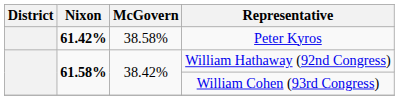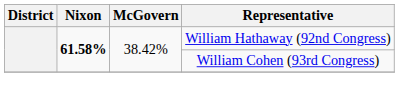 <table class=wikitable>
 <tr>
 <th>District</th>
 <th>Nixon</th>
 <th>McGovern</th>
 <th>Representative</th>
-</tr>
-<tr align=center>
-<th></th>
-<td><strong>61.42%</strong></td>
-<td>38.58%</td>
-<td><a href='#'>Peter Kyros</a></td>
 </tr>
 <tr align=center>
 <th rowspan=2 ></th>
 <td rowspan=2><strong>61.58%</strong></td>
 <td rowspan=2>38.42%</td>
 <td><a href='#'>William Hathaway</a> (<a href='#'>92nd Congress</a>)</td>
 </tr>
 <tr align=center>
 <td><a href='#'>William Cohen</a> (<a href='#'>93rd Congress</a>)</td>
 </tr>
 <tr align=center>
 </tr>
 </table>
